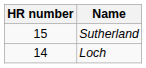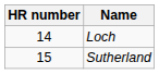 <table class="wikitable">
 <tr>
 <th>HR number</th>
 <th>Name</th>
 </tr>
 <tr>
+<td style="text-align: center;">14</td>
+<td><em>Loch</em></td>
+</tr>
+<tr>
 <td style="text-align: center;">15</td>
 <td><em>Sutherland</em></td>
 </tr>
-<tr>
-<td style="text-align: center;">14</td>
-<td><em>Loch</em></td>
-</tr>
 </table>
